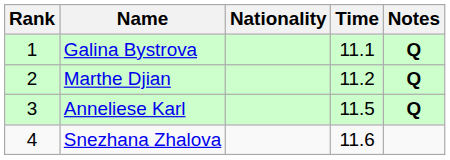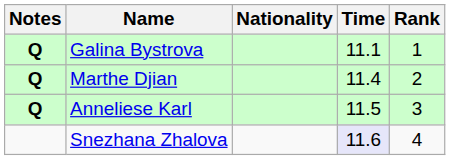 <table class="wikitable sortable" style="text-align:center">
 <tr>
-<th>Rank</th>
+<th>Notes</th>
 <th>Name</th>
 <th>Nationality</th>
 <th>Time</th>
-<th>Notes</th>
+<th>Rank</th>
 </tr>
 <tr bgcolor=ccffcc>
-<td>1</td>
+<td><strong>Q</strong></td>
 <td align=left><a href='#'>Galina Bystrova</a></td>
 <td align=left></td>
 <td>11.1</td>
-<td><strong>Q</strong></td>
+<td>1</td>
 </tr>
 <tr bgcolor=ccffcc>
-<td>2</td>
+<td><strong>Q</strong></td>
 <td align=left><a href='#'>Marthe Djian</a></td>
 <td align=left></td>
-<td>11.2</td>
-<td><strong>Q</strong></td>
+<td>11.4</td>
+<td>2</td>
 </tr>
 <tr bgcolor=ccffcc>
-<td>3</td>
+<td><strong>Q</strong></td>
 <td align=left><a href='#'>Anneliese Karl</a></td>
 <td align=left></td>
 <td>11.5</td>
-<td><strong>Q</strong></td>
+<td>3</td>
 </tr>
 <tr>
-<td>4</td>
+<td></td>
 <td align=left><a href='#'>Snezhana Zhalova</a></td>
 <td align=left></td>
-<td>11.6</td>
-<td></td>
+<td style="background: lavender;">11.6</td>
+<td>4</td>
 </tr>
 </table>
